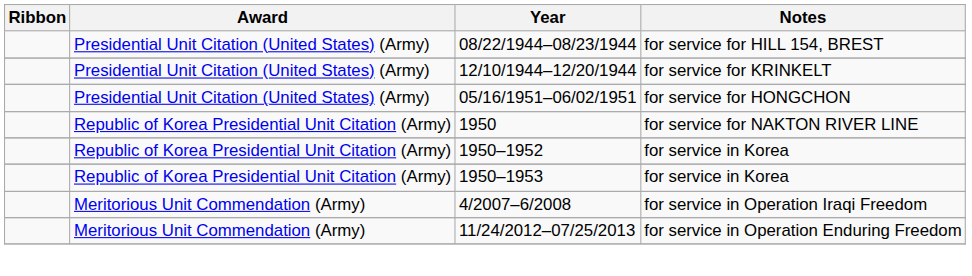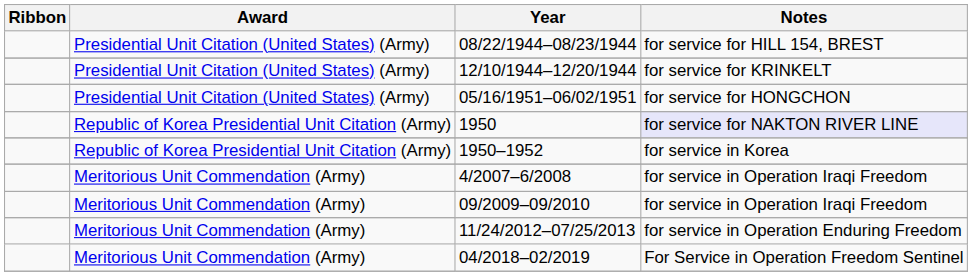 <table class="wikitable">
 <tr style="background:#efefef;">
 <th>Ribbon</th>
 <th>Award</th>
 <th>Year</th>
 <th>Notes</th>
 </tr>
 <tr>
 <td></td>
 <td><a href='#'>Presidential Unit Citation (United States)</a> (Army)</td>
 <td>08/22/1944–08/23/1944</td>
 <td>for service for HILL 154, BREST</td>
 </tr>
 <tr>
 </tr>
 <tr>
 <td></td>
 <td><a href='#'>Presidential Unit Citation (United States)</a> (Army)</td>
 <td>12/10/1944–12/20/1944</td>
 <td>for service for KRINKELT</td>
 </tr>
 <tr>
 </tr>
 <tr>
 <td></td>
 <td><a href='#'>Presidential Unit Citation (United States)</a> (Army)</td>
 <td>05/16/1951–06/02/1951</td>
 <td>for service for HONGCHON</td>
 </tr>
 <tr>
 </tr>
 <tr>
 <td></td>
 <td><a href='#'>Republic of Korea Presidential Unit Citation</a> (Army)</td>
 <td>1950</td>
-<td>for service for NAKTON RIVER LINE</td>
+<td style="background: lavender;">for service for NAKTON RIVER LINE</td>
 </tr>
 <tr>
 </tr>
 <tr>
 <td></td>
 <td><a href='#'>Republic of Korea Presidential Unit Citation</a> (Army)</td>
 <td>1950–1952</td>
 <td>for service in Korea</td>
 </tr>
 <tr>
 </tr>
 <tr>
-<td></td>
-<td><a href='#'>Republic of Korea Presidential Unit Citation</a> (Army)</td>
-<td>1950–1953</td>
-<td>for service in Korea</td>
-</tr>
-<tr>
 </tr>
 <tr>
 <td></td>
 <td><a href='#'>Meritorious Unit Commendation</a> (Army)</td>
 <td>4/2007–6/2008</td>
 <td>for service in Operation Iraqi Freedom</td>
 </tr>
 <tr>
 </tr>
 <tr>
+<td></td>
+<td><a href='#'>Meritorious Unit Commendation</a> (Army)</td>
+<td>09/2009–09/2010</td>
+<td>for service in  Operation Iraqi Freedom</td>
+</tr>
+<tr>
 </tr>
 <tr>
 <td></td>
 <td><a href='#'>Meritorious Unit Commendation</a> (Army)</td>
 <td>11/24/2012–07/25/2013</td>
 <td>for service in Operation Enduring Freedom</td>
 </tr>
 <tr>
+<td></td>
+<td><a href='#'>Meritorious Unit Commendation</a> (Army)</td>
+<td>04/2018–02/2019</td>
+<td>For Service in Operation Freedom Sentinel</td>
+</tr>
+<tr>
 </tr>
 </table>
